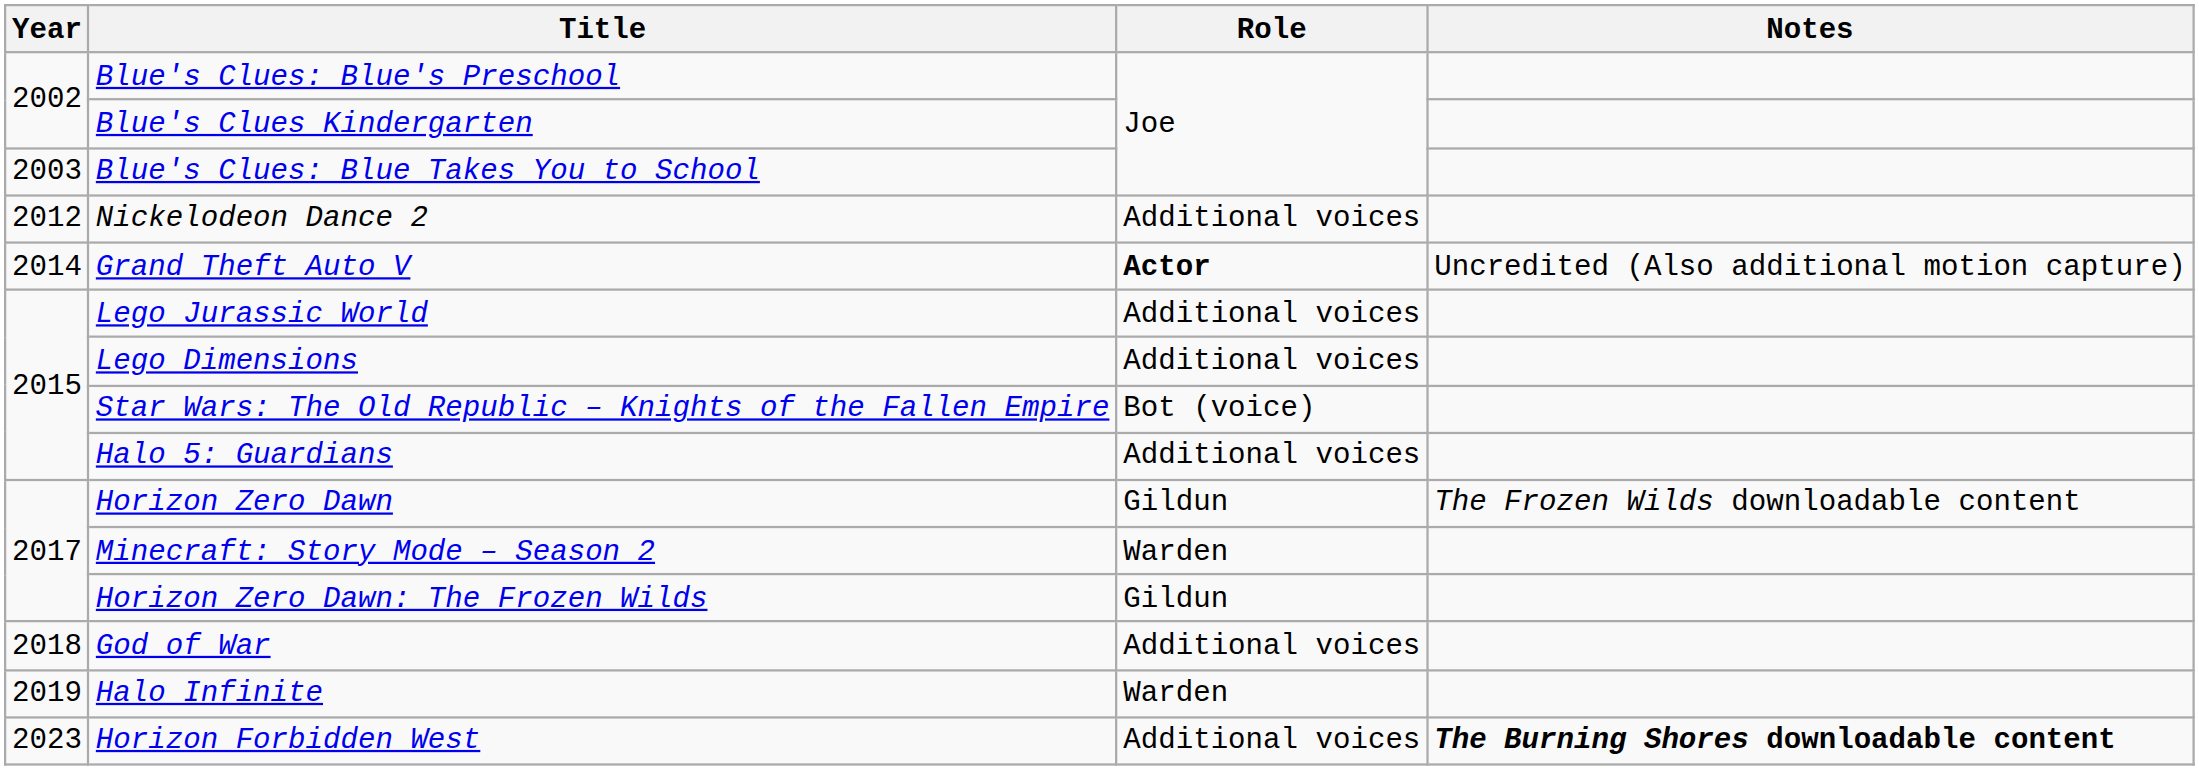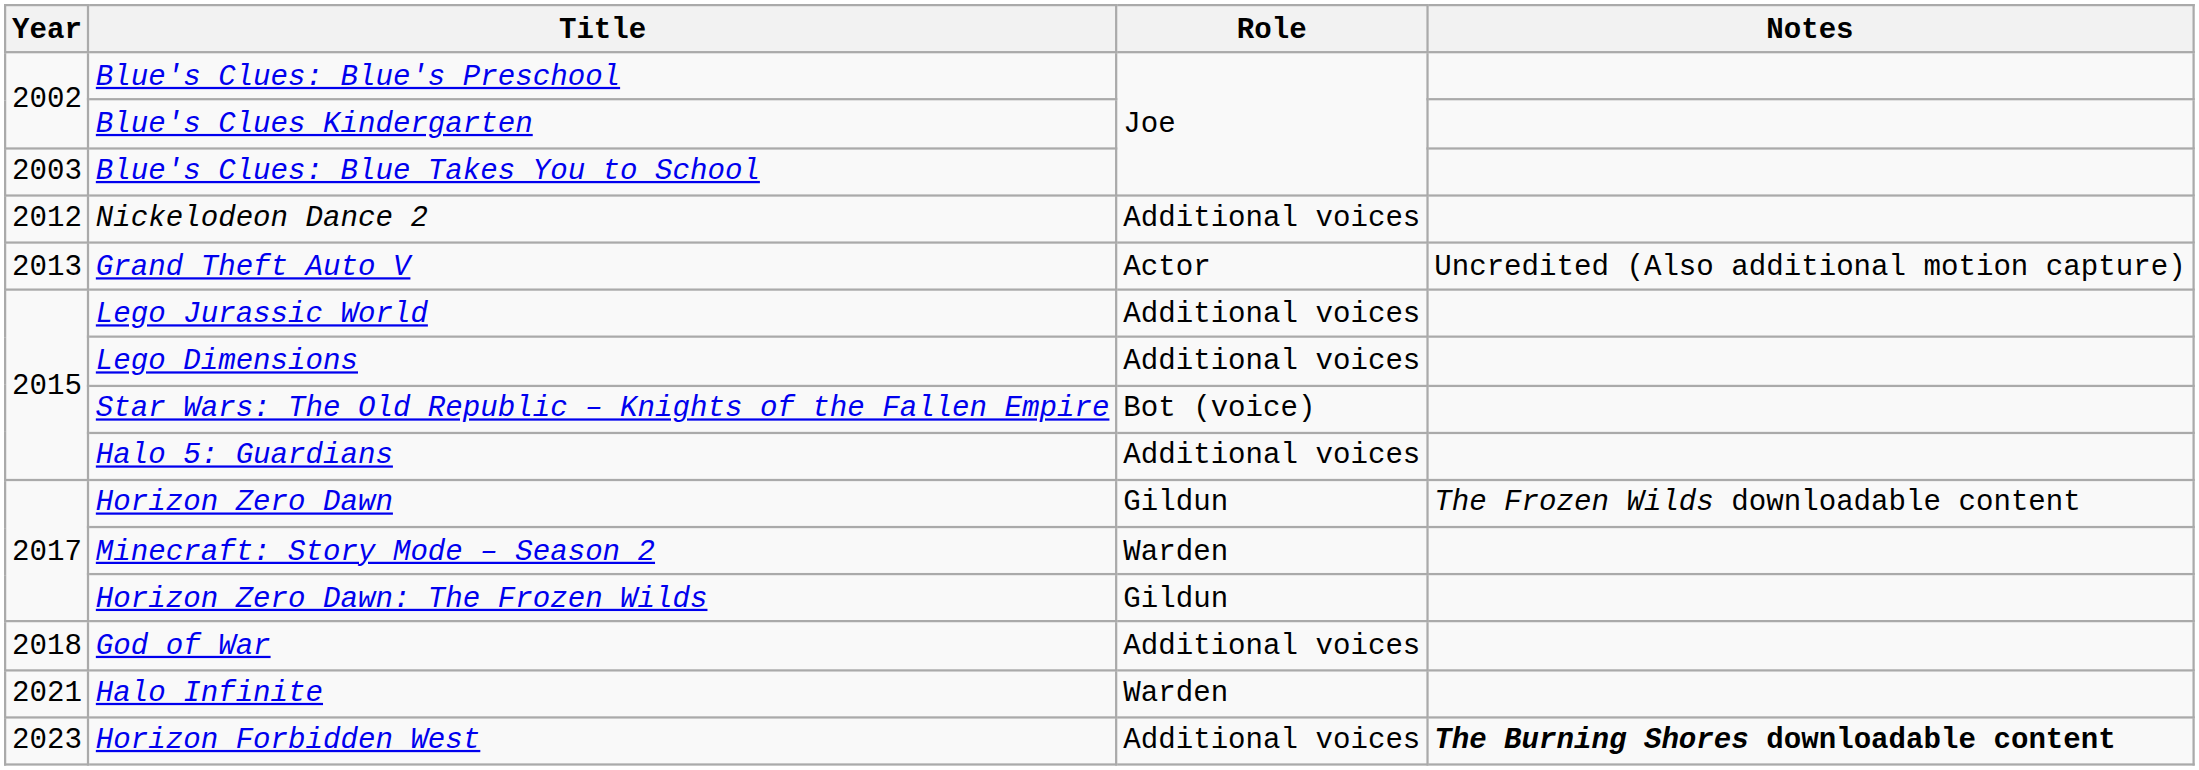 <table class="wikitable sortable">
 <tr>
 <th>Year</th>
 <th>Title</th>
 <th>Role</th>
 <th>Notes</th>
 </tr>
 <tr>
 <td rowspan=2>2002</td>
 <td><em><a href='#'>Blue's Clues: Blue's Preschool</a></em></td>
 <td rowspan=3>Joe</td>
 <td></td>
 </tr>
 <tr>
 <td><em><a href='#'>Blue's Clues Kindergarten</a></em></td>
 <td></td>
 </tr>
 <tr>
 <td>2003</td>
 <td><em><a href='#'>Blue's Clues: Blue Takes You to School</a></em></td>
 <td></td>
 </tr>
 <tr>
 <td>2012</td>
 <td><em>Nickelodeon Dance 2</em></td>
 <td>Additional voices</td>
 <td></td>
 </tr>
 <tr>
-<td>2014</td>
+<td>2013</td>
 <td><em><a href='#'>Grand Theft Auto V</a></em></td>
-<td><strong>Actor</strong></td>
+<td>Actor</td>
 <td>Uncredited (Also additional motion capture)</td>
 </tr>
 <tr>
 <td rowspan=4>2015</td>
 <td><em><a href='#'>Lego Jurassic World</a></em></td>
 <td>Additional voices</td>
 <td></td>
 </tr>
 <tr>
 <td><em><a href='#'>Lego Dimensions</a></em></td>
 <td>Additional voices</td>
 <td></td>
 </tr>
 <tr>
 <td><em><a href='#'>Star Wars: The Old Republic – Knights of the Fallen Empire</a></em></td>
 <td>Bot (voice)</td>
 <td></td>
 </tr>
 <tr>
 <td><em><a href='#'>Halo 5: Guardians</a></em></td>
 <td>Additional voices</td>
 <td></td>
 </tr>
 <tr>
 <td rowspan=3>2017</td>
 <td><em><a href='#'>Horizon Zero Dawn</a></em></td>
 <td>Gildun</td>
 <td><em>The Frozen Wilds</em> downloadable content</td>
 </tr>
 <tr>
 <td><em><a href='#'>Minecraft: Story Mode – Season 2</a></em></td>
 <td>Warden</td>
 <td></td>
 </tr>
 <tr>
 <td><em><a href='#'>Horizon Zero Dawn: The Frozen Wilds</a></em></td>
 <td>Gildun</td>
 <td></td>
 </tr>
 <tr>
 <td>2018</td>
 <td><em><a href='#'>God of War</a></em></td>
 <td>Additional voices</td>
 <td></td>
 </tr>
 <tr>
-<td>2019</td>
+<td>2021</td>
 <td><em><a href='#'>Halo Infinite</a></em></td>
 <td>Warden</td>
 <td></td>
 </tr>
 <tr>
 <td>2023</td>
 <td><em><a href='#'>Horizon Forbidden West</a></em></td>
 <td>Additional voices</td>
 <td><strong><em>The Burning Shores</em> downloadable content</strong></td>
 </tr>
 </table>
